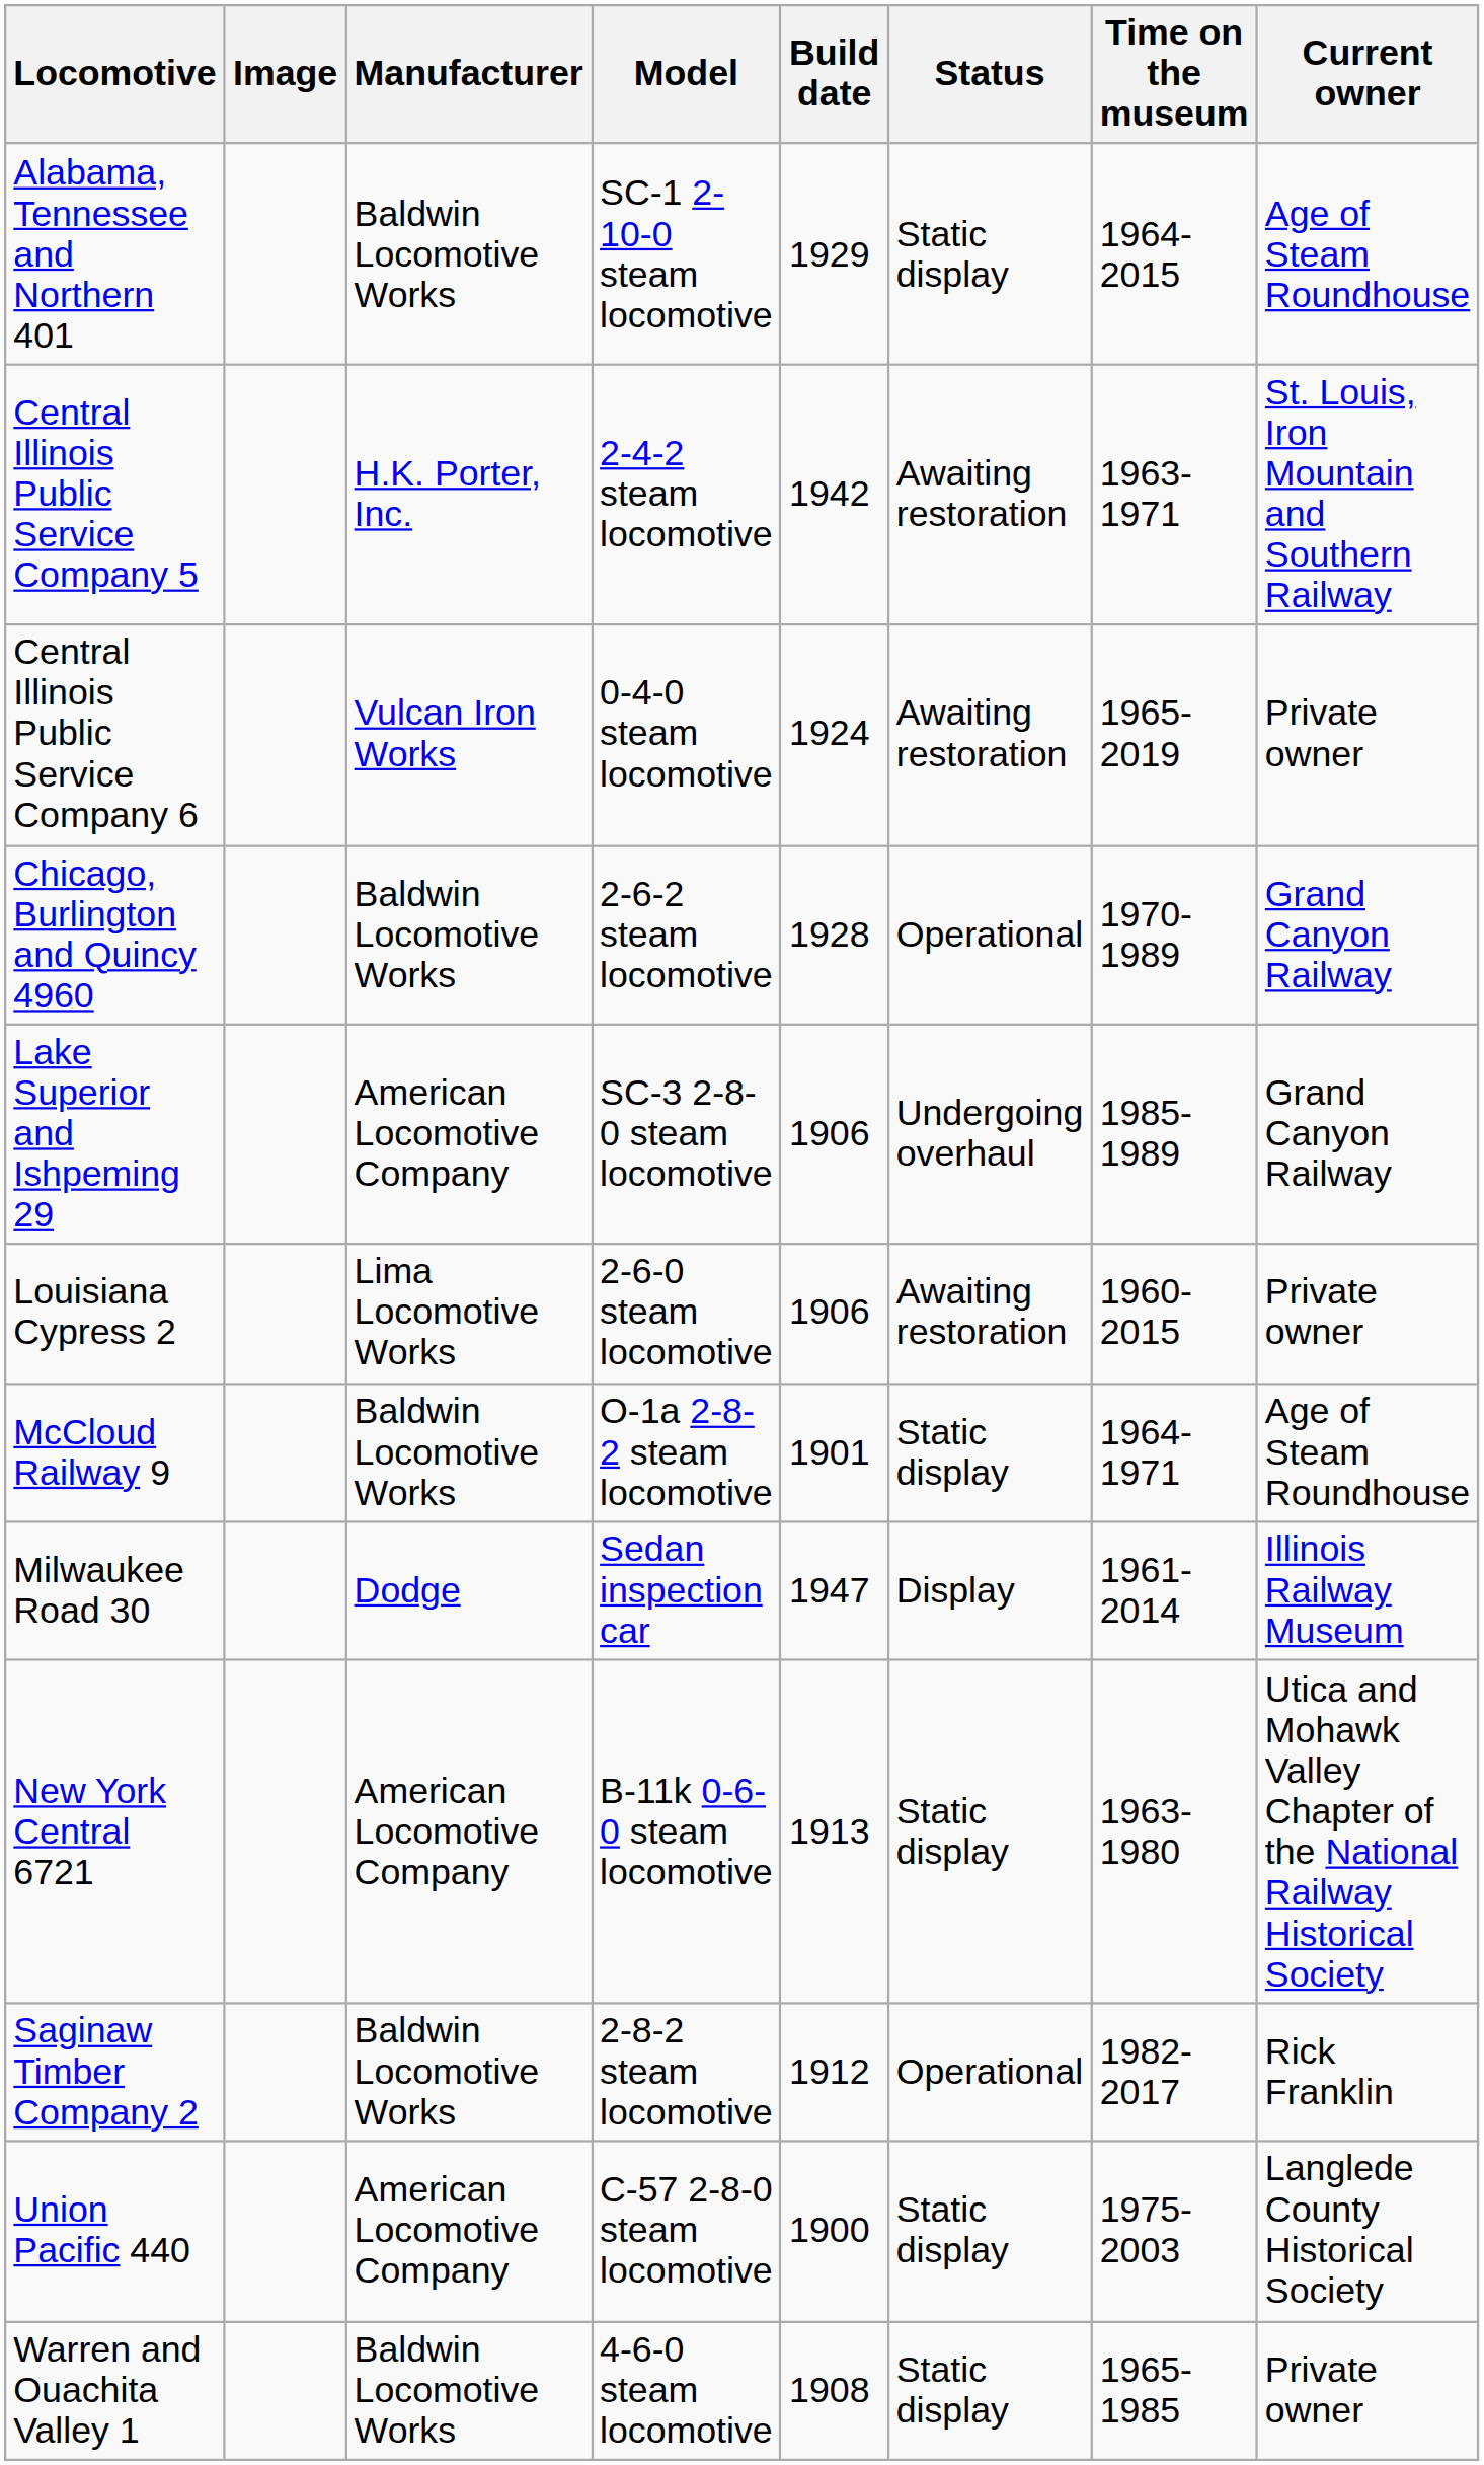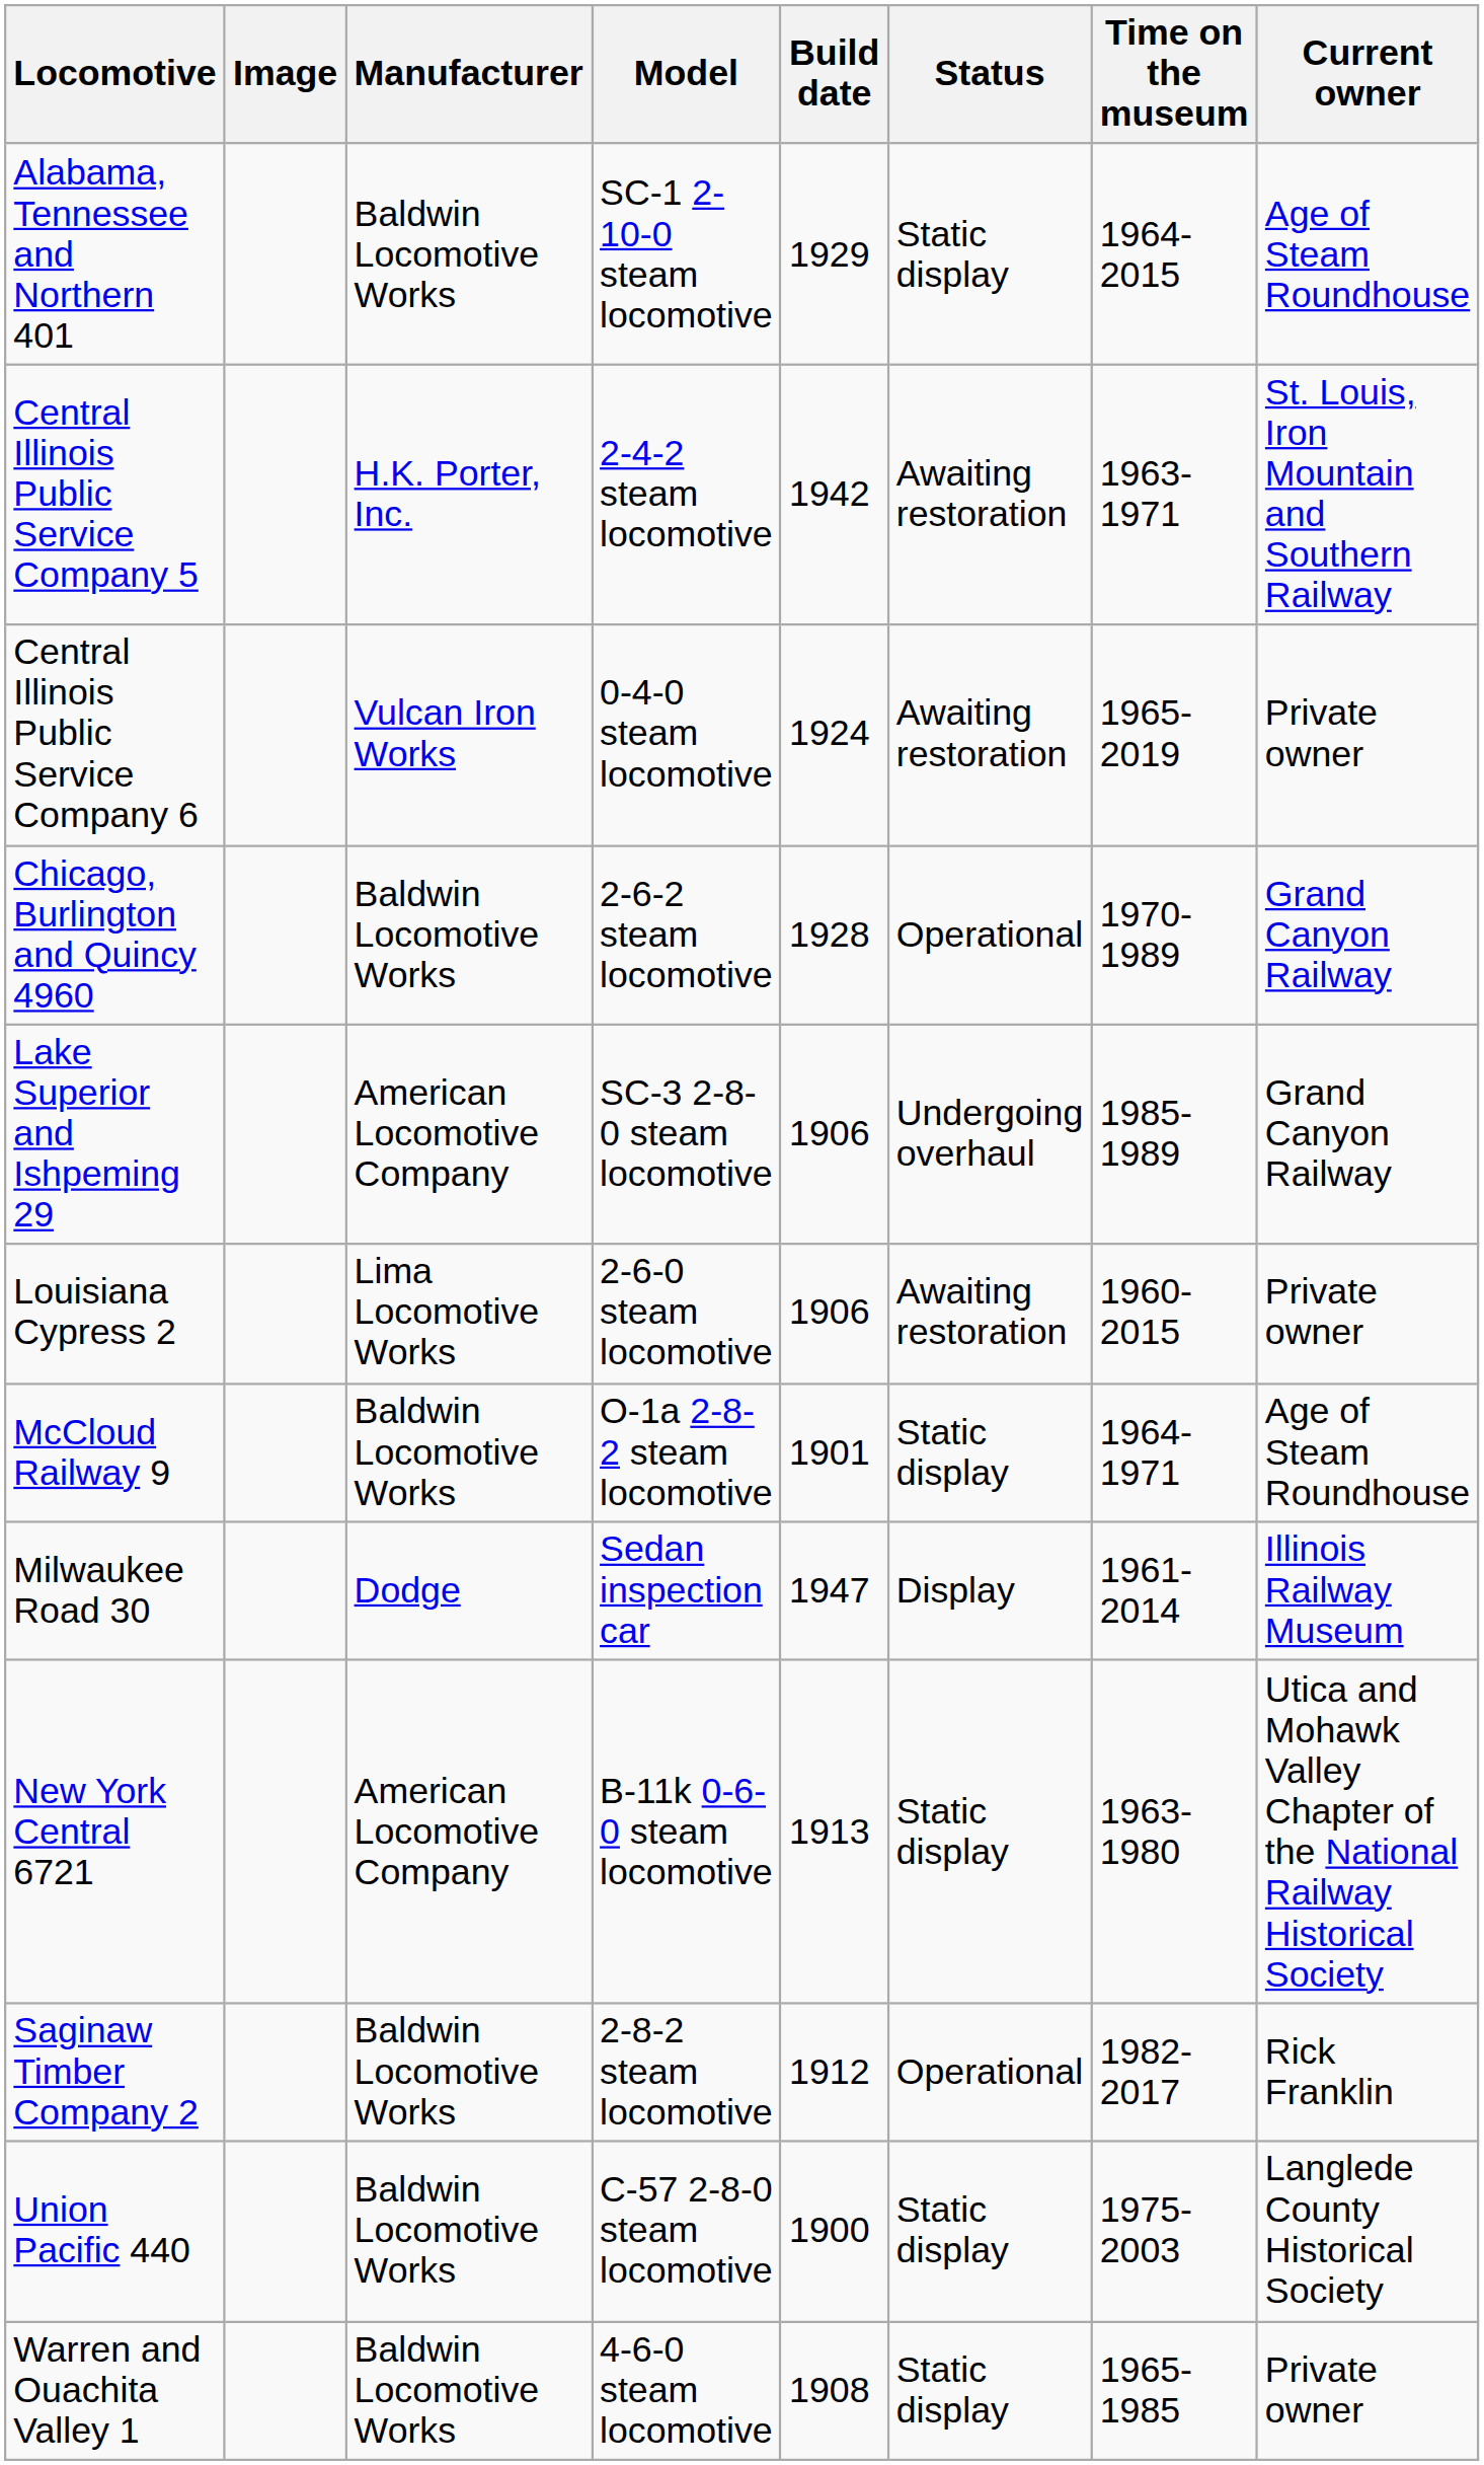 <table class="wikitable">
 <tr>
 <th>Locomotive</th>
 <th>Image</th>
 <th>Manufacturer</th>
 <th>Model</th>
 <th>Build date</th>
 <th>Status</th>
 <th>Time on the museum</th>
 <th>Current owner</th>
 </tr>
 <tr>
 <td><a href='#'>Alabama, Tennessee and Northern</a> 401</td>
 <td></td>
 <td>Baldwin Locomotive Works</td>
 <td>SC-1 <a href='#'>2-10-0</a> steam locomotive</td>
 <td>1929</td>
 <td>Static display</td>
 <td>1964-2015</td>
 <td><a href='#'>Age of Steam Roundhouse</a></td>
 </tr>
 <tr>
 <td><a href='#'>Central Illinois Public Service Company 5</a></td>
 <td></td>
 <td><a href='#'>H.K. Porter, Inc.</a></td>
 <td><a href='#'>2-4-2</a> steam locomotive</td>
 <td>1942</td>
 <td>Awaiting restoration</td>
 <td>1963-1971</td>
 <td><a href='#'>St. Louis, Iron Mountain and Southern Railway</a></td>
 </tr>
 <tr>
 <td>Central Illinois Public Service Company 6</td>
 <td></td>
 <td><a href='#'>Vulcan Iron Works</a></td>
 <td>0-4-0 steam locomotive</td>
 <td>1924</td>
 <td>Awaiting restoration</td>
 <td>1965-2019</td>
 <td>Private owner</td>
 </tr>
 <tr>
 <td><a href='#'>Chicago, Burlington and Quincy 4960</a></td>
 <td></td>
 <td>Baldwin Locomotive Works</td>
 <td>2-6-2 steam locomotive</td>
 <td>1928</td>
 <td>Operational</td>
 <td>1970-1989</td>
 <td><a href='#'>Grand Canyon Railway</a></td>
 </tr>
 <tr>
 <td><a href='#'>Lake Superior and Ishpeming 29</a></td>
 <td></td>
 <td>American Locomotive Company</td>
 <td>SC-3 2-8-0 steam locomotive</td>
 <td>1906</td>
 <td>Undergoing overhaul</td>
 <td>1985-1989</td>
 <td>Grand Canyon Railway</td>
 </tr>
 <tr>
 <td>Louisiana Cypress 2</td>
 <td></td>
 <td>Lima Locomotive Works</td>
 <td>2-6-0 steam locomotive</td>
 <td>1906</td>
 <td>Awaiting restoration</td>
 <td>1960-2015</td>
 <td>Private owner</td>
 </tr>
 <tr>
 <td><a href='#'>McCloud Railway</a> 9</td>
 <td></td>
 <td>Baldwin Locomotive Works</td>
 <td>O-1a <a href='#'>2-8-2</a> steam locomotive</td>
 <td>1901</td>
 <td>Static display</td>
 <td>1964-1971</td>
 <td>Age of Steam Roundhouse</td>
 </tr>
 <tr>
 <td>Milwaukee Road 30</td>
 <td></td>
 <td><a href='#'>Dodge</a></td>
 <td><a href='#'>Sedan</a> <a href='#'>inspection car</a></td>
 <td>1947</td>
 <td>Display</td>
 <td>1961-2014</td>
 <td><a href='#'>Illinois Railway Museum</a></td>
 </tr>
 <tr>
 <td><a href='#'>New York Central</a> 6721</td>
 <td></td>
 <td>American Locomotive Company</td>
 <td>B-11k <a href='#'>0-6-0</a> steam locomotive</td>
 <td>1913</td>
 <td>Static display</td>
 <td>1963-1980</td>
 <td>Utica and Mohawk Valley Chapter of the <a href='#'>National Railway Historical Society</a></td>
 </tr>
 <tr>
 <td><a href='#'>Saginaw Timber Company 2</a></td>
 <td></td>
 <td>Baldwin Locomotive Works</td>
 <td>2-8-2 steam locomotive</td>
 <td>1912</td>
 <td>Operational</td>
 <td>1982-2017</td>
 <td>Rick Franklin</td>
 </tr>
 <tr>
 <td><a href='#'>Union Pacific</a> 440</td>
 <td></td>
-<td>American Locomotive Company</td>
+<td>Baldwin Locomotive Works</td>
 <td>C-57 2-8-0 steam locomotive</td>
 <td>1900</td>
 <td>Static display</td>
 <td>1975-2003</td>
 <td>Langlede County Historical Society</td>
 </tr>
 <tr>
 <td>Warren and Ouachita Valley 1</td>
 <td></td>
 <td>Baldwin Locomotive Works</td>
 <td>4-6-0 steam locomotive</td>
 <td>1908</td>
 <td>Static display</td>
 <td>1965-1985</td>
 <td>Private owner</td>
 </tr>
 </table>
